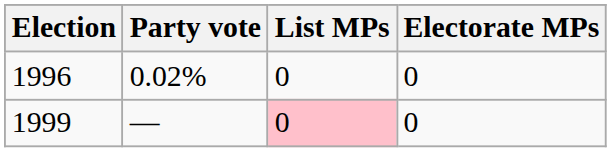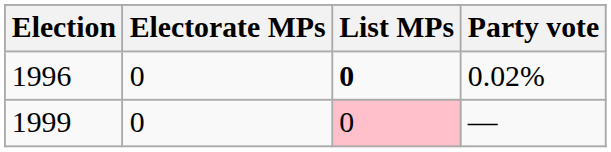 <table class="wikitable">
 <tr>
 <th>Election</th>
+<th>Electorate MPs</th>
+<th>List MPs</th>
 <th>Party vote</th>
-<th>List MPs</th>
-<th>Electorate MPs</th>
 </tr>
 <tr>
 <td>1996</td>
+<td>0</td>
+<td><strong>0</strong></td>
 <td>0.02%</td>
-<td>0</td>
-<td>0</td>
 </tr>
 <tr>
 <td>1999</td>
+<td>0</td>
+<td style="background: pink;">0</td>
 <td>—</td>
-<td style="background: pink;">0</td>
-<td>0</td>
 </tr>
 </table>
